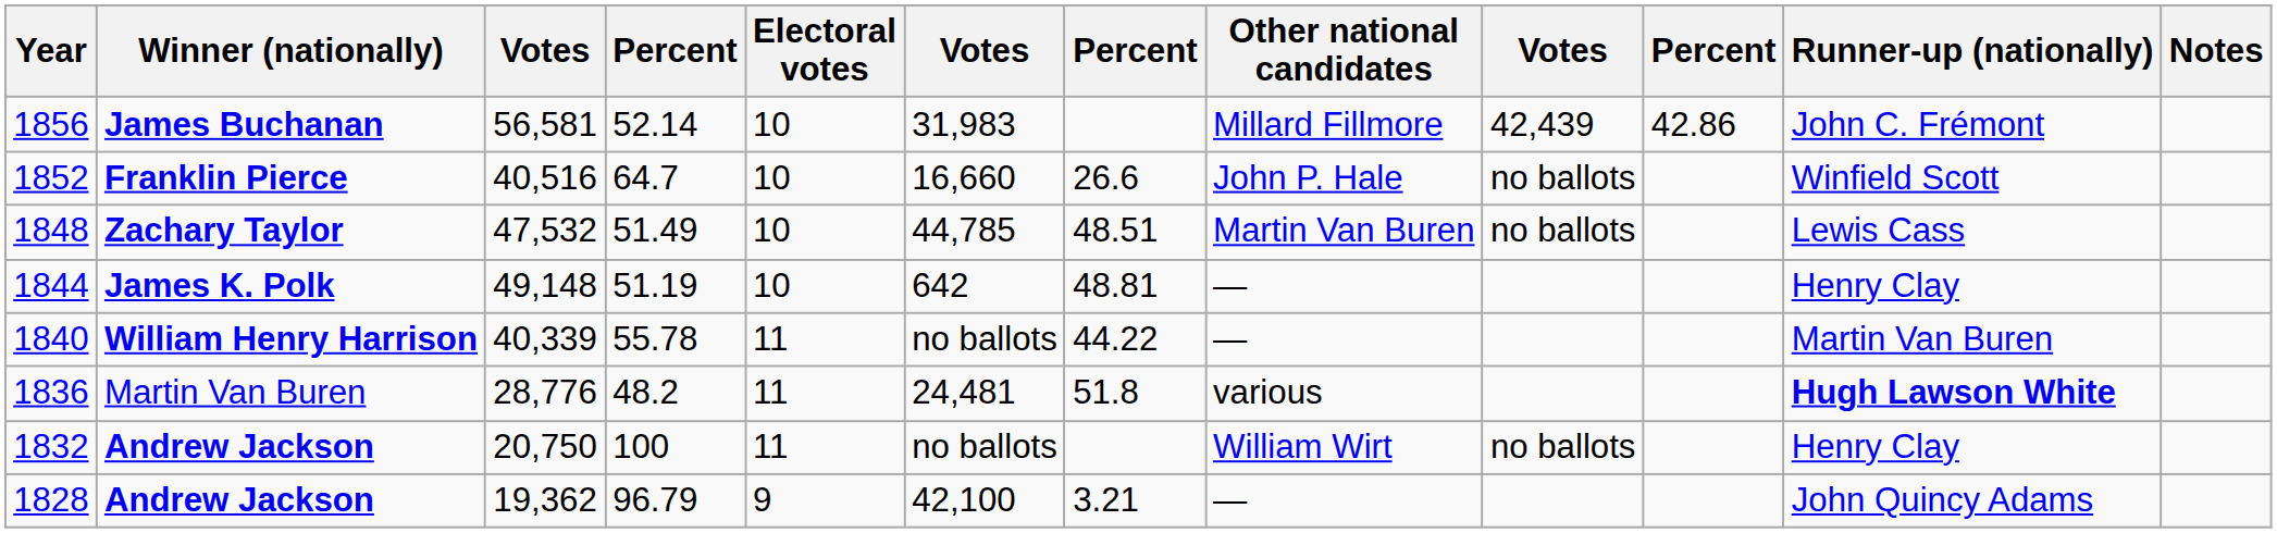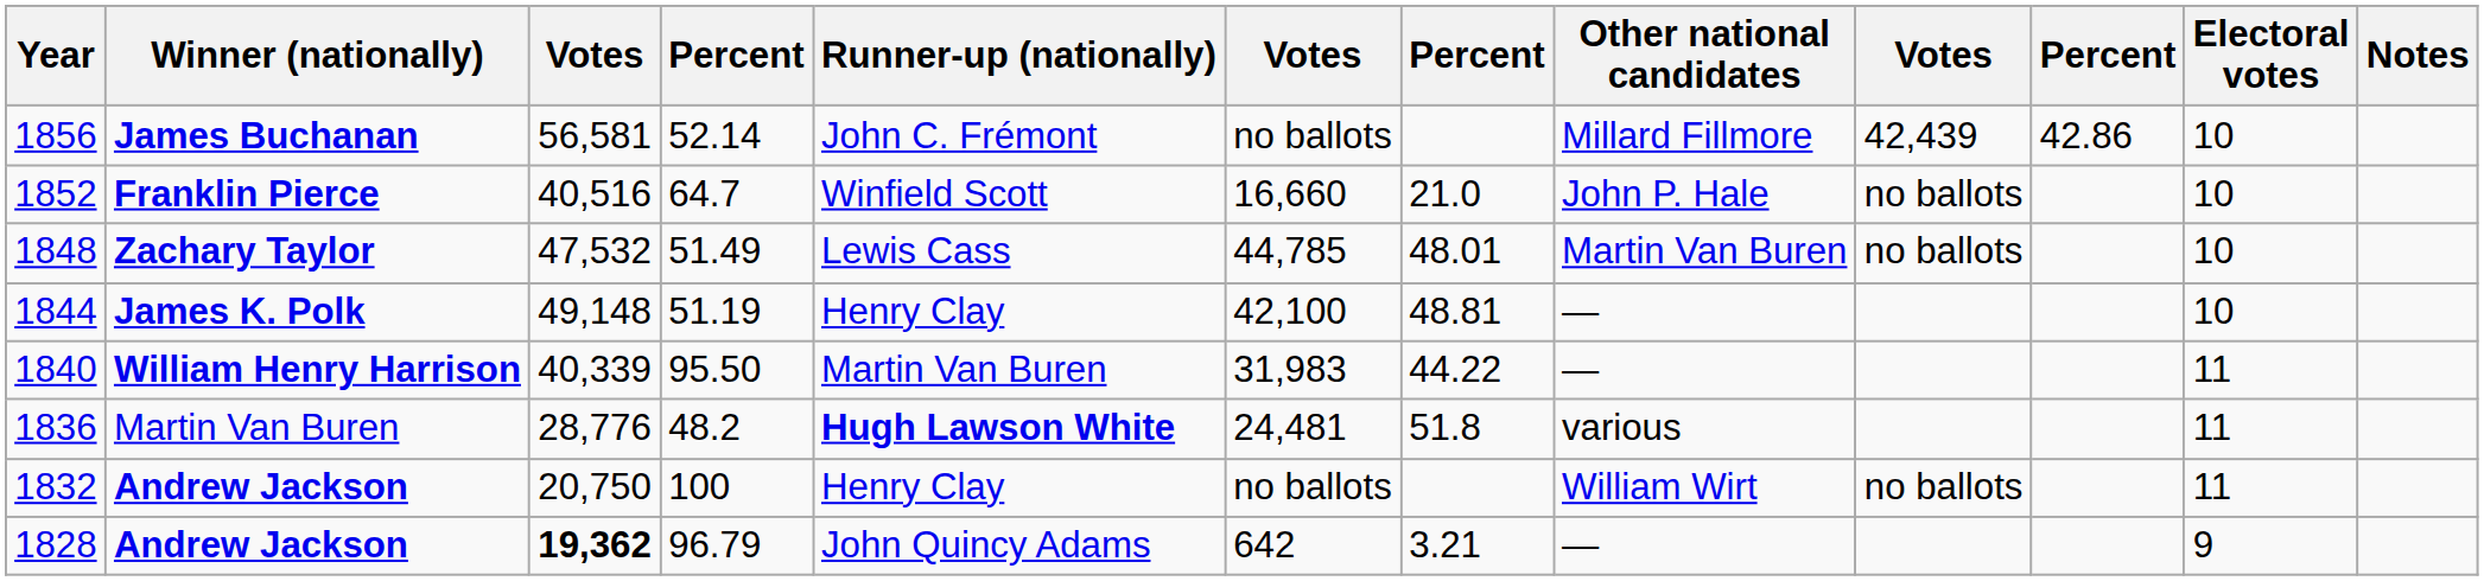 <table class="wikitable sortable">
 <tr>
 <th data-sort-type="number">Year</th>
 <th>Winner (nationally)</th>
 <th data-sort-type="number">Votes</th>
 <th data-sort-type="number">Percent</th>
-<th data-sort-type="number">Electoral<br>votes</th>
+<th>Runner-up (nationally)</th>
 <th data-sort-type="number">Votes</th>
 <th data-sort-type="number">Percent</th>
 <th>Other national<br>candidates</th>
 <th data-sort-type="number">Votes</th>
 <th data-sort-type="number">Percent</th>
-<th>Runner-up (nationally)</th>
+<th data-sort-type="number">Electoral<br>votes</th>
 <th class="unsortable">Notes</th>
 </tr>
 <tr>
 <td><a href='#'>1856</a></td>
 <td><strong><a href='#'>James Buchanan</a></strong></td>
 <td>56,581</td>
 <td>52.14</td>
-<td>10</td>
-<td>31,983</td>
+<td><a href='#'>John C. Frémont</a></td>
+<td>no ballots</td>
 <td></td>
 <td><a href='#'>Millard Fillmore</a></td>
 <td>42,439</td>
 <td>42.86</td>
-<td><a href='#'>John C. Frémont</a></td>
+<td>10</td>
 <td></td>
 </tr>
 <tr>
 <td><a href='#'>1852</a></td>
 <td><strong><a href='#'>Franklin Pierce</a></strong></td>
 <td>40,516</td>
 <td>64.7</td>
-<td>10</td>
+<td><a href='#'>Winfield Scott</a></td>
 <td>16,660</td>
-<td>26.6</td>
+<td>21.0</td>
 <td><a href='#'>John P. Hale</a></td>
 <td>no ballots</td>
 <td></td>
-<td><a href='#'>Winfield Scott</a></td>
+<td>10</td>
 <td></td>
 </tr>
 <tr>
 <td><a href='#'>1848</a></td>
 <td><strong><a href='#'>Zachary Taylor</a></strong></td>
 <td>47,532</td>
 <td>51.49</td>
-<td>10</td>
+<td><a href='#'>Lewis Cass</a></td>
 <td>44,785</td>
-<td>48.51</td>
+<td>48.01</td>
 <td><a href='#'>Martin Van Buren</a></td>
 <td>no ballots</td>
 <td></td>
-<td><a href='#'>Lewis Cass</a></td>
+<td>10</td>
 <td></td>
 </tr>
 <tr>
 <td><a href='#'>1844</a></td>
 <td><strong><a href='#'>James K. Polk</a></strong></td>
 <td>49,148</td>
 <td>51.19</td>
-<td>10</td>
-<td>642</td>
+<td><a href='#'>Henry Clay</a></td>
+<td>42,100</td>
 <td>48.81</td>
 <td>—</td>
 <td></td>
 <td></td>
-<td><a href='#'>Henry Clay</a></td>
+<td>10</td>
 <td></td>
 </tr>
 <tr>
 <td><a href='#'>1840</a></td>
 <td><strong><a href='#'>William Henry Harrison</a></strong></td>
 <td>40,339</td>
-<td>55.78</td>
-<td>11</td>
-<td>no ballots</td>
+<td>95.50</td>
+<td><a href='#'>Martin Van Buren</a></td>
+<td>31,983</td>
 <td>44.22</td>
 <td>—</td>
 <td></td>
 <td></td>
-<td><a href='#'>Martin Van Buren</a></td>
+<td>11</td>
 <td></td>
 </tr>
 <tr>
 <td><a href='#'>1836</a></td>
 <td><a href='#'>Martin Van Buren</a></td>
 <td>28,776</td>
 <td>48.2</td>
-<td>11</td>
+<td><strong><a href='#'>Hugh Lawson White</a></strong></td>
 <td>24,481</td>
 <td>51.8</td>
 <td>various</td>
 <td></td>
 <td></td>
-<td><strong><a href='#'>Hugh Lawson White</a></strong></td>
+<td>11</td>
 <td></td>
 </tr>
 <tr>
 <td><a href='#'>1832</a></td>
 <td><strong><a href='#'>Andrew Jackson</a></strong></td>
 <td>20,750</td>
 <td>100</td>
-<td>11</td>
+<td><a href='#'>Henry Clay</a></td>
 <td>no ballots</td>
 <td></td>
 <td><a href='#'>William Wirt</a></td>
 <td>no ballots</td>
 <td></td>
-<td><a href='#'>Henry Clay</a></td>
+<td>11</td>
 <td></td>
 </tr>
 <tr>
 <td><a href='#'>1828</a></td>
 <td><strong><a href='#'>Andrew Jackson</a></strong></td>
-<td>19,362</td>
+<td><strong>19,362</strong></td>
 <td>96.79</td>
-<td>9</td>
-<td>42,100</td>
+<td><a href='#'>John Quincy Adams</a></td>
+<td>642</td>
 <td>3.21</td>
 <td>—</td>
 <td></td>
 <td></td>
-<td><a href='#'>John Quincy Adams</a></td>
+<td>9</td>
 <td></td>
 </tr>
 </table>
